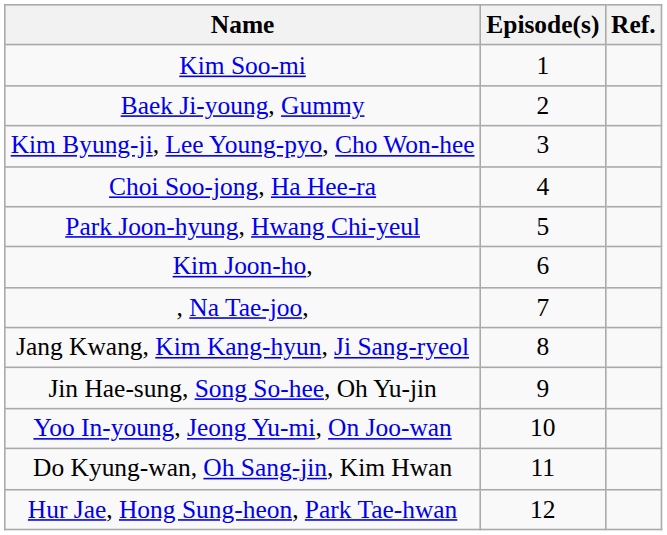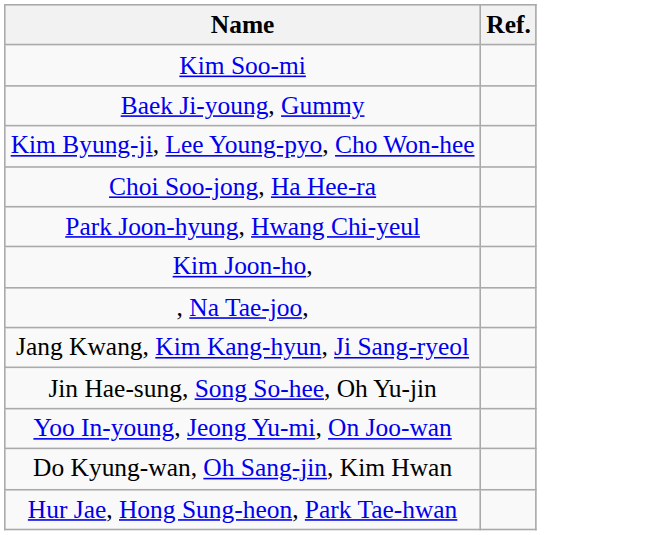 <table class="wikitable" style="text-align:center">
 <tr>
 <th>Name</th>
-<th>Episode(s)</th>
 <th>Ref.</th>
 </tr>
 <tr>
 <td><a href='#'>Kim Soo-mi</a></td>
-<td>1</td>
 <td></td>
 </tr>
 <tr>
 <td><a href='#'>Baek Ji-young</a>, <a href='#'>Gummy</a></td>
-<td>2</td>
 <td></td>
 </tr>
 <tr>
 <td><a href='#'>Kim Byung-ji</a>, <a href='#'>Lee Young-pyo</a>, <a href='#'>Cho Won-hee</a></td>
-<td>3</td>
 <td></td>
 </tr>
 <tr>
 <td><a href='#'>Choi Soo-jong</a>, <a href='#'>Ha Hee-ra</a></td>
-<td>4</td>
 <td></td>
 </tr>
 <tr>
 <td><a href='#'>Park Joon-hyung</a>, <a href='#'>Hwang Chi-yeul</a></td>
-<td>5</td>
 <td></td>
 </tr>
 <tr>
 <td><a href='#'>Kim Joon-ho</a>, </td>
-<td>6</td>
 <td></td>
 </tr>
 <tr>
 <td>, <a href='#'>Na Tae-joo</a>, </td>
-<td>7</td>
 <td></td>
 </tr>
 <tr>
 <td>Jang Kwang,  <a href='#'>Kim Kang-hyun</a>, <a href='#'>Ji Sang-ryeol</a></td>
-<td>8</td>
 <td></td>
 </tr>
 <tr>
 <td>Jin Hae-sung,  <a href='#'>Song So-hee</a>, Oh Yu-jin</td>
-<td>9</td>
 <td></td>
 </tr>
 <tr>
 <td><a href='#'>Yoo In-young</a>,  <a href='#'>Jeong Yu-mi</a>, <a href='#'>On Joo-wan</a></td>
-<td>10</td>
 <td></td>
 </tr>
 <tr>
 <td>Do Kyung-wan,  <a href='#'>Oh Sang-jin</a>, Kim Hwan</td>
-<td>11</td>
 <td></td>
 </tr>
 <tr>
 <td><a href='#'>Hur Jae</a>,  <a href='#'>Hong Sung-heon</a>, <a href='#'>Park Tae-hwan</a></td>
-<td>12</td>
 <td></td>
 </tr>
 </table>
